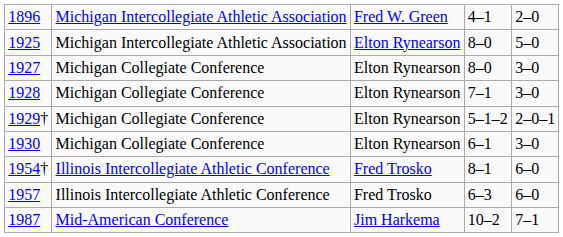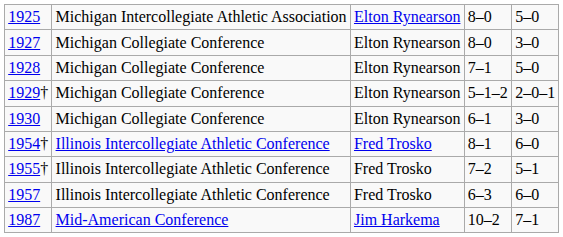 <table class="wikitable">
 <tr>
-</tr>
-<tr>
-<td><a href='#'>1896</a></td>
-<td><a href='#'>Michigan Intercollegiate Athletic Association</a></td>
-<td><a href='#'>Fred W. Green</a></td>
-<td>4–1</td>
-<td>2–0</td>
 </tr>
 <tr>
 <td><a href='#'>1925</a></td>
 <td>Michigan Intercollegiate Athletic Association</td>
 <td><a href='#'>Elton Rynearson</a></td>
 <td>8–0</td>
 <td>5–0</td>
 </tr>
 <tr>
 <td><a href='#'>1927</a></td>
 <td>Michigan Collegiate Conference</td>
 <td>Elton Rynearson</td>
 <td>8–0</td>
 <td>3–0</td>
 </tr>
 <tr>
 <td><a href='#'>1928</a></td>
 <td>Michigan Collegiate Conference</td>
 <td>Elton Rynearson</td>
 <td>7–1</td>
-<td>3–0</td>
+<td>5–0</td>
 </tr>
 <tr>
 <td><a href='#'>1929</a>†</td>
 <td>Michigan Collegiate Conference</td>
 <td>Elton Rynearson</td>
 <td>5–1–2</td>
 <td>2–0–1</td>
 </tr>
 <tr>
 <td><a href='#'>1930</a></td>
 <td>Michigan Collegiate Conference</td>
 <td>Elton Rynearson</td>
 <td>6–1</td>
 <td>3–0</td>
 </tr>
 <tr>
 <td><a href='#'>1954</a>†</td>
 <td><a href='#'>Illinois Intercollegiate Athletic Conference</a></td>
 <td><a href='#'>Fred Trosko</a></td>
 <td>8–1</td>
 <td>6–0</td>
 </tr>
 <tr>
+<td><a href='#'>1955</a>†</td>
+<td>Illinois Intercollegiate Athletic Conference</td>
+<td>Fred Trosko</td>
+<td>7–2</td>
+<td>5–1</td>
+</tr>
+<tr>
 <td><a href='#'>1957</a></td>
 <td>Illinois Intercollegiate Athletic Conference</td>
 <td>Fred Trosko</td>
 <td>6–3</td>
 <td>6–0</td>
 </tr>
 <tr>
 <td><a href='#'>1987</a></td>
 <td><a href='#'>Mid-American Conference</a></td>
 <td><a href='#'>Jim Harkema</a></td>
 <td>10–2</td>
 <td>7–1</td>
 </tr>
 </table>
